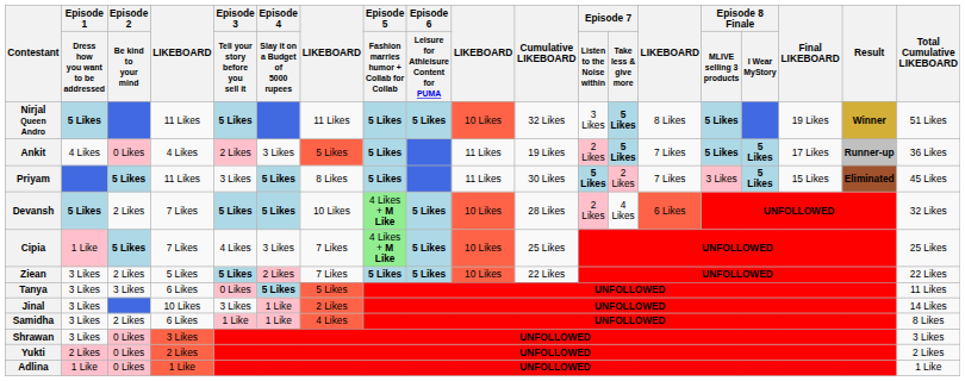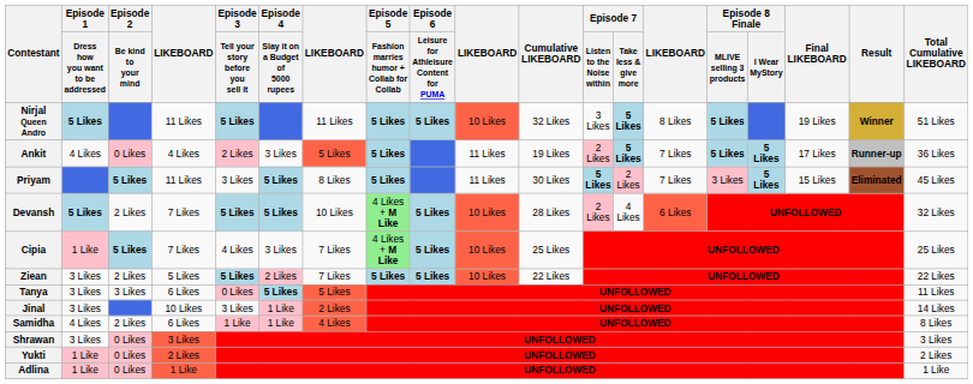 <table class="wikitable" style="text-align:center; font-size:85%;">
 <tr>
 <th rowspan="2">Contestant</th>
 <th>Episode 1</th>
 <th>Episode 2</th>
 <th rowspan="2">LIKEBOARD<small><br></small></th>
 <th>Episode 3</th>
 <th>Episode 4</th>
 <th rowspan="2">LIKEBOARD<small><br></small></th>
 <th>Episode 5</th>
 <th>Episode 6</th>
 <th rowspan="2">LIKEBOARD<small><br></small></th>
 <th rowspan="2">Cumulative<small><br></small>LIKEBOARD<small><br></small></th>
 <th colspan="2">Episode 7 <small></small></th>
 <th rowspan="2">LIKEBOARD<small><br></small></th>
 <th colspan="2">Episode 8 <small></small><small><br></small>Finale</th>
 <th rowspan="2">Final<small><br></small>LIKEBOARD<small><br></small></th>
 <th rowspan="2">Result</th>
 <th rowspan="2">Total<small><br></small>Cumulative<small><br></small>LIKEBOARD</th>
 </tr>
 <tr>
 <th><small>Dress how<br>you want<br>to be<br>addressed</small></th>
 <th><small>Be kind to<br>your mind</small></th>
 <th><small>Tell your<br>story<br>before you<br>sell it </small></th>
 <th><small>Slay it on<br>a Budget of<br>5000 rupees</small></th>
 <th><small>Fashion <br>marries<br>humor +<br>Collab for<br>Collab </small></th>
 <th><small>Leisure for<br>Athleisure<br>Content for<br><a href='#'>PUMA</a></small></th>
 <th><small>Listen to the<br> Noise within </small></th>
 <th><small>Take less &<br>give more </small></th>
 <th><small>MLIVE<br>selling 3<br>products</small></th>
 <th><small>I Wear<br>MyStory</small></th>
 </tr>
 <tr>
 <th>Nirjal<br><small>Queen <br>Andro</small></th>
 <td bgcolor="lightblue"><strong>5 Likes</strong></td>
 <td bgcolor="royalblue"></td>
 <td>11 Likes</td>
 <td bgcolor="lightblue"><strong>5 Likes</strong></td>
 <td bgcolor="royalblue"></td>
 <td>11 Likes</td>
 <td bgcolor="lightblue"><strong>5 Likes</strong></td>
 <td bgcolor="lightblue"><strong>5 Likes</strong></td>
 <td bgcolor="tomato">10 Likes</td>
 <td>32 Likes</td>
 <td>3 Likes</td>
 <td bgcolor="lightblue"><strong>5 Likes</strong></td>
 <td>8 Likes</td>
 <td bgcolor="lightblue"><strong>5 Likes</strong></td>
 <td bgcolor="royalblue"></td>
 <td>19 Likes</td>
 <td bgcolor="#D4AF37"><strong>Winner</strong></td>
 <td>51 Likes</td>
 </tr>
 <tr>
 <th>Ankit</th>
 <td>4 Likes</td>
 <td bgcolor="pink">0 Likes</td>
 <td>4 Likes</td>
 <td bgcolor="pink">2 Likes</td>
 <td>3 Likes</td>
 <td bgcolor="tomato">5 Likes</td>
 <td bgcolor="lightblue"><strong>5 Likes</strong></td>
 <td bgcolor="royalblue"></td>
 <td>11 Likes</td>
 <td>19 Likes</td>
 <td bgcolor="pink">2 Likes</td>
 <td bgcolor="lightblue"><strong>5 Likes</strong></td>
 <td>7 Likes</td>
 <td bgcolor="lightblue"><strong>5 Likes</strong></td>
 <td bgcolor="lightblue"><strong>5 Likes</strong></td>
 <td>17 Likes</td>
 <td bgcolor="silver"><strong>Runner-up</strong></td>
 <td>36 Likes</td>
 </tr>
 <tr>
 <th>Priyam</th>
 <td bgcolor="royalblue"></td>
 <td bgcolor="lightblue"><strong>5 Likes</strong></td>
 <td>11 Likes</td>
 <td>3 Likes</td>
 <td bgcolor="lightblue"><strong>5 Likes</strong></td>
 <td>8 Likes</td>
 <td bgcolor="lightblue"><strong>5 Likes</strong></td>
 <td bgcolor="royalblue"></td>
 <td>11 Likes</td>
 <td>30 Likes</td>
 <td bgcolor="lightblue"><strong>5 Likes</strong></td>
 <td bgcolor="pink">2 Likes</td>
 <td>7 Likes</td>
 <td bgcolor="pink">3 Likes</td>
 <td bgcolor="lightblue"><strong>5 Likes</strong></td>
 <td>15 Likes</td>
 <td bgcolor="sienna"><strong>Eliminated</strong></td>
 <td>45 Likes</td>
 </tr>
 <tr>
 <th>Devansh</th>
 <td bgcolor="lightblue"><strong>5 Likes</strong></td>
 <td>2 Likes</td>
 <td>7 Likes</td>
 <td bgcolor="lightblue"><strong>5 Likes</strong></td>
 <td bgcolor="lightblue"><strong>5 Likes</strong></td>
 <td>10 Likes</td>
 <td bgcolor="lightgreen">4 Likes<small><br></small>+ <strong>M Like</strong></td>
 <td bgcolor="lightblue"><strong>5 Likes</strong></td>
 <td bgcolor="tomato">10 Likes</td>
 <td>28 Likes</td>
 <td bgcolor="pink">2 Likes</td>
 <td>4 Likes</td>
 <td bgcolor="tomato">6 Likes</td>
 <td colspan="4" bgcolor="red"><strong>UNFOLLOWED</strong></td>
 <td>32 Likes</td>
 </tr>
 <tr>
 <th>Cipia</th>
 <td bgcolor="pink">1 Like</td>
 <td bgcolor="lightblue"><strong>5 Likes</strong></td>
 <td>7 Likes</td>
 <td>4 Likes</td>
 <td>3 Likes</td>
 <td>7 Likes</td>
 <td bgcolor="lightgreen">4 Likes<small><br></small>+ <strong>M Like</strong></td>
 <td bgcolor="lightblue"><strong>5 Likes</strong></td>
 <td bgcolor="tomato">10 Likes</td>
 <td>25 Likes</td>
 <td colspan="7" bgcolor="red"><strong>UNFOLLOWED</strong></td>
 <td>25 Likes</td>
 </tr>
 <tr>
 <th>Ziean</th>
 <td>3 Likes</td>
 <td>2 Likes</td>
 <td>5 Likes</td>
 <td bgcolor="lightblue"><strong>5 Likes</strong></td>
 <td bgcolor="pink">2 Likes</td>
 <td>7 Likes</td>
 <td bgcolor="lightblue"><strong>5 Likes</strong></td>
 <td bgcolor="lightblue"><strong>5 Likes</strong></td>
 <td bgcolor="tomato">10 Likes</td>
 <td>22 Likes</td>
 <td colspan="7" bgcolor="red"><strong>UNFOLLOWED</strong></td>
 <td>22 Likes</td>
 </tr>
 <tr>
 <th>Tanya</th>
 <td>3 Likes</td>
 <td>3 Likes</td>
 <td>6 Likes</td>
 <td bgcolor="pink">0 Likes</td>
 <td bgcolor="lightblue"><strong>5 Likes</strong></td>
 <td bgcolor="tomato">5 Likes</td>
 <td colspan="11" bgcolor="red"><strong>UNFOLLOWED</strong></td>
 <td>11 Likes</td>
 </tr>
 <tr>
 <th>Jinal</th>
 <td>3 Likes</td>
 <td bgcolor="royalblue"></td>
 <td>10 Likes</td>
 <td>3 Likes</td>
 <td bgcolor="pink">1 Like</td>
 <td bgcolor="tomato">2 Likes</td>
 <td colspan="11" bgcolor="red"><strong>UNFOLLOWED</strong></td>
 <td>14 Likes</td>
 </tr>
 <tr>
 <th>Samidha</th>
-<td>3 Likes</td>
+<td>4 Likes</td>
 <td>2 Likes</td>
 <td>6 Likes</td>
 <td bgcolor="pink">1 Like</td>
 <td bgcolor="pink">1 Like</td>
 <td bgcolor="tomato">4 Likes</td>
 <td colspan="11" bgcolor="red"><strong>UNFOLLOWED</strong></td>
 <td>8 Likes</td>
 </tr>
 <tr>
 <th>Shrawan</th>
 <td>3 Likes</td>
 <td bgcolor="pink">0 Likes</td>
 <td bgcolor="tomato">3 Likes</td>
 <td colspan="14" bgcolor="red"><strong>UNFOLLOWED</strong></td>
 <td>3 Likes</td>
 </tr>
 <tr>
 <th>Yukti</th>
-<td bgcolor="pink">2 Likes</td>
+<td bgcolor="pink">1 Like</td>
 <td bgcolor="pink">0 Likes</td>
 <td bgcolor="tomato">2 Likes</td>
 <td colspan="14" bgcolor="red"><strong>UNFOLLOWED</strong></td>
 <td>2 Likes</td>
 </tr>
 <tr>
 <th>Adlina</th>
 <td bgcolor="pink">1 Like</td>
 <td bgcolor="pink">0 Likes</td>
 <td bgcolor="tomato">1 Like</td>
 <td colspan="14" bgcolor="red"><strong>UNFOLLOWED</strong></td>
 <td>1 Like</td>
 </tr>
 </table>
